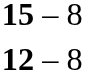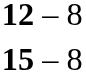 <table style="text-align:center">
 <tr>
 <th width=200></th>
 <th width=100></th>
 <th width=200></th>
 </tr>
 <tr>
 <td align=right><strong></strong></td>
-<td><strong>15</strong> – 8</td>
+<td><strong>12</strong> – 8</td>
 <td align=left></td>
 </tr>
 <tr>
 <td align=right><strong></strong></td>
-<td><strong>12</strong> – 8</td>
+<td><strong>15</strong> – 8</td>
 <td align=left></td>
 </tr>
 </table>
